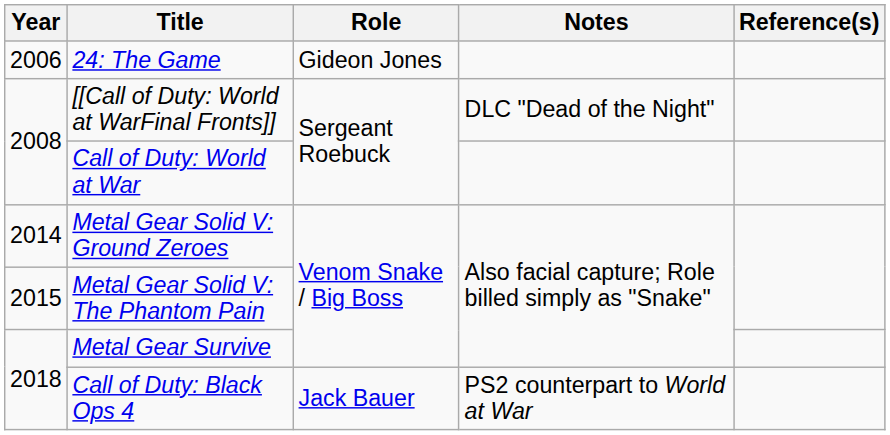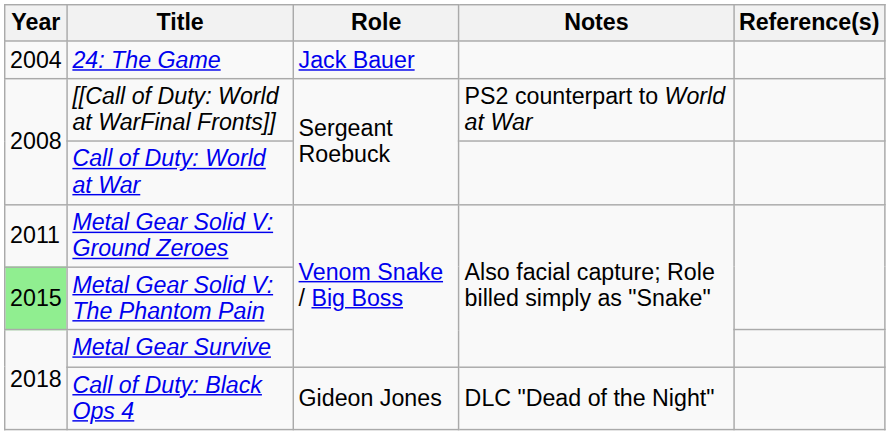 <table class="wikitable sortable">
 <tr>
 <th>Year</th>
 <th>Title</th>
 <th>Role</th>
 <th class="unsortable">Notes</th>
 <th class="unsortable">Reference(s)</th>
 </tr>
 <tr>
-<td>2006</td>
+<td>2004</td>
 <td><em><a href='#'>24: The Game</a></em></td>
-<td>Gideon Jones</td>
+<td><a href='#'>Jack Bauer</a></td>
 <td></td>
 <td></td>
 </tr>
 <tr>
 <td rowspan="2">2008</td>
 <td><em>[[Call of Duty: World at WarFinal Fronts]]</em></td>
 <td rowspan="2">Sergeant Roebuck</td>
-<td>DLC "Dead of the Night"</td>
+<td>PS2 counterpart to <em>World at War</em></td>
 <td></td>
 </tr>
 <tr>
 <td><em><a href='#'>Call of Duty: World at War</a></em></td>
 <td></td>
 <td></td>
 </tr>
 <tr>
-<td>2014</td>
+<td>2011</td>
 <td><em><a href='#'>Metal Gear Solid V: Ground Zeroes</a></em></td>
 <td rowspan="3"><a href='#'>Venom Snake</a> / <a href='#'>Big Boss</a></td>
 <td rowspan="3">Also facial capture; Role billed simply as "Snake"</td>
 <td rowspan="2"></td>
 </tr>
 <tr>
-<td>2015</td>
+<td style="background: lightgreen;">2015</td>
 <td><em><a href='#'>Metal Gear Solid V: The Phantom Pain</a></em></td>
 </tr>
 <tr>
 <td rowspan="2">2018</td>
 <td><em><a href='#'>Metal Gear Survive</a></em></td>
 <td></td>
 </tr>
 <tr>
 <td><em><a href='#'>Call of Duty: Black Ops 4</a></em></td>
-<td><a href='#'>Jack Bauer</a></td>
-<td>PS2 counterpart to <em>World at War</em></td>
+<td>Gideon Jones</td>
+<td>DLC "Dead of the Night"</td>
 <td></td>
 </tr>
 </table>
